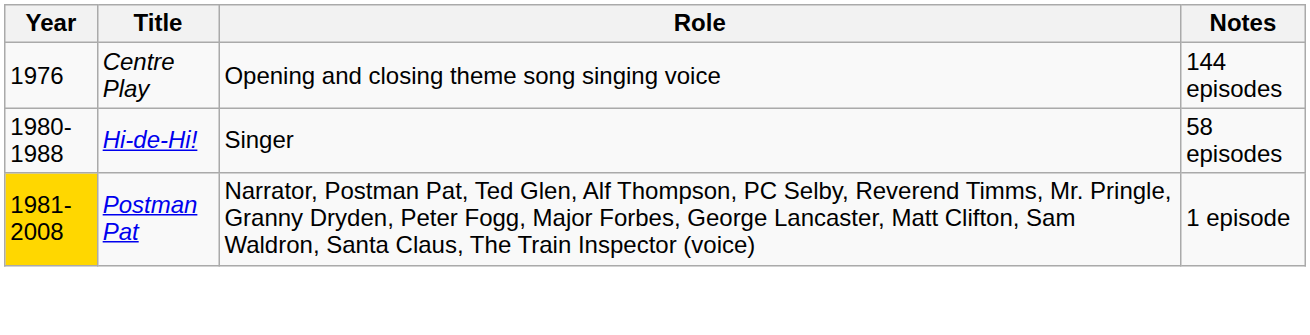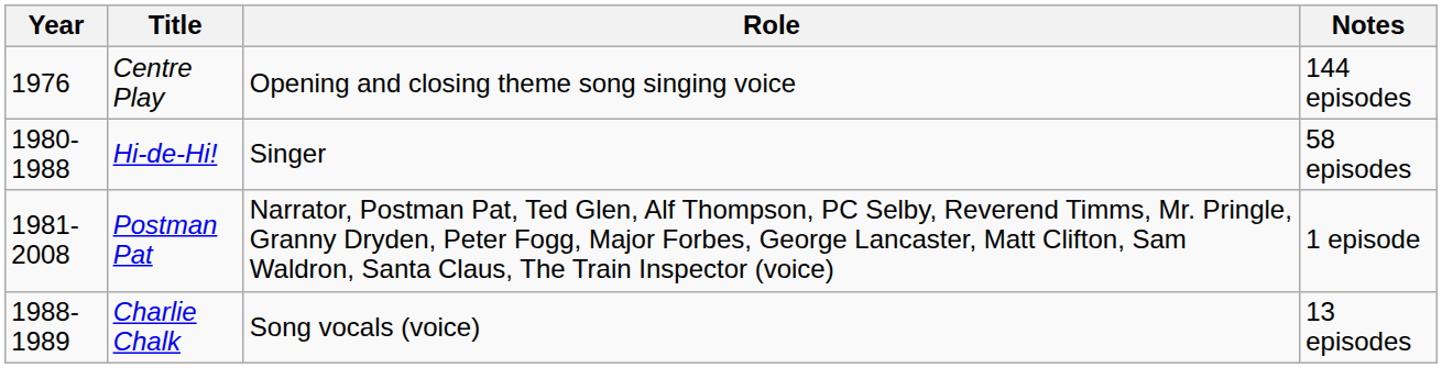 <table class="wikitable">
 <tr>
 <th>Year</th>
 <th>Title</th>
 <th>Role</th>
 <th>Notes</th>
 </tr>
 <tr>
 <td>1976</td>
 <td><em>Centre Play</em></td>
 <td>Opening and closing theme song singing voice</td>
 <td>144 episodes</td>
 </tr>
 <tr>
 <td>1980-1988</td>
 <td><em><a href='#'>Hi-de-Hi!</a></em></td>
 <td>Singer</td>
 <td>58 episodes</td>
 </tr>
 <tr>
-<td style="background: gold;">1981-2008</td>
+<td>1981-2008</td>
 <td><em><a href='#'>Postman Pat</a></em></td>
 <td>Narrator, Postman Pat, Ted Glen, Alf Thompson, PC Selby, Reverend Timms, Mr. Pringle, Granny Dryden, Peter Fogg, Major Forbes, George Lancaster, Matt Clifton, Sam Waldron, Santa Claus, The Train Inspector (voice)</td>
 <td>1 episode</td>
 </tr>
+<tr>
+<td>1988-1989</td>
+<td><em><a href='#'>Charlie Chalk</a></em></td>
+<td>Song vocals (voice)</td>
+<td>13 episodes</td>
+</tr>
 </table>
